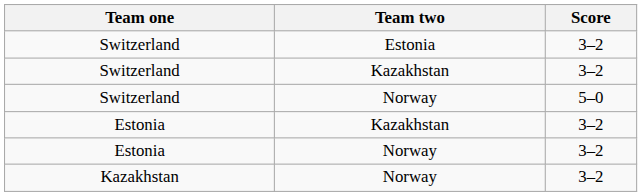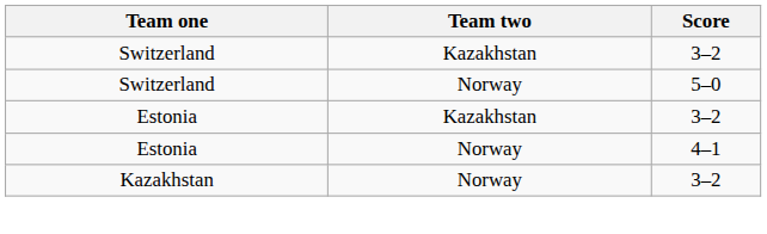 <table class="wikitable" style="text-align: center">
 <tr>
 <th width=250>Team one</th>
 <th width=250>Team two</th>
 <th width=80>Score</th>
-</tr>
-<tr>
-<td> Switzerland</td>
-<td> Estonia</td>
-<td>3–2</td>
 </tr>
 <tr>
 <td> Switzerland</td>
 <td> Kazakhstan</td>
 <td>3–2</td>
 </tr>
 <tr>
 <td> Switzerland</td>
 <td> Norway</td>
 <td>5–0</td>
 </tr>
 <tr>
 <td> Estonia</td>
 <td> Kazakhstan</td>
 <td>3–2</td>
 </tr>
 <tr>
 <td> Estonia</td>
 <td> Norway</td>
-<td>3–2</td>
+<td>4–1</td>
 </tr>
 <tr>
 <td> Kazakhstan</td>
 <td> Norway</td>
 <td>3–2</td>
 </tr>
 </table>
